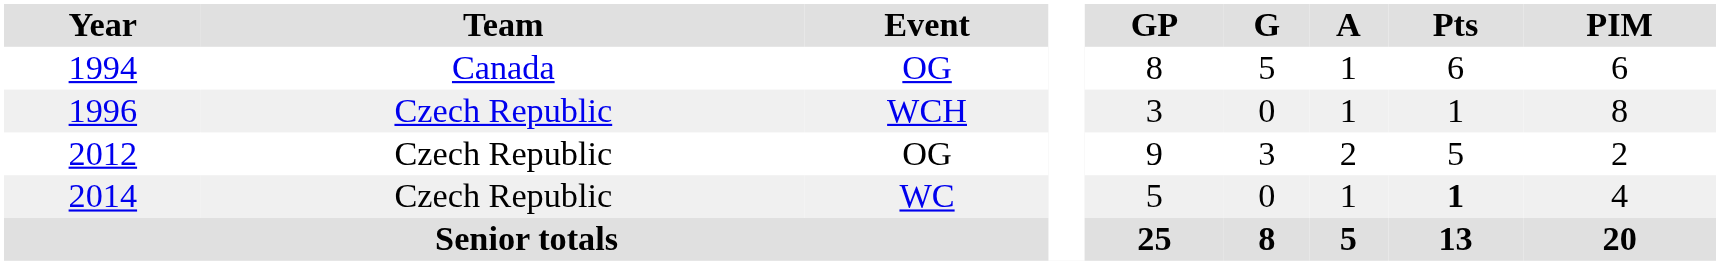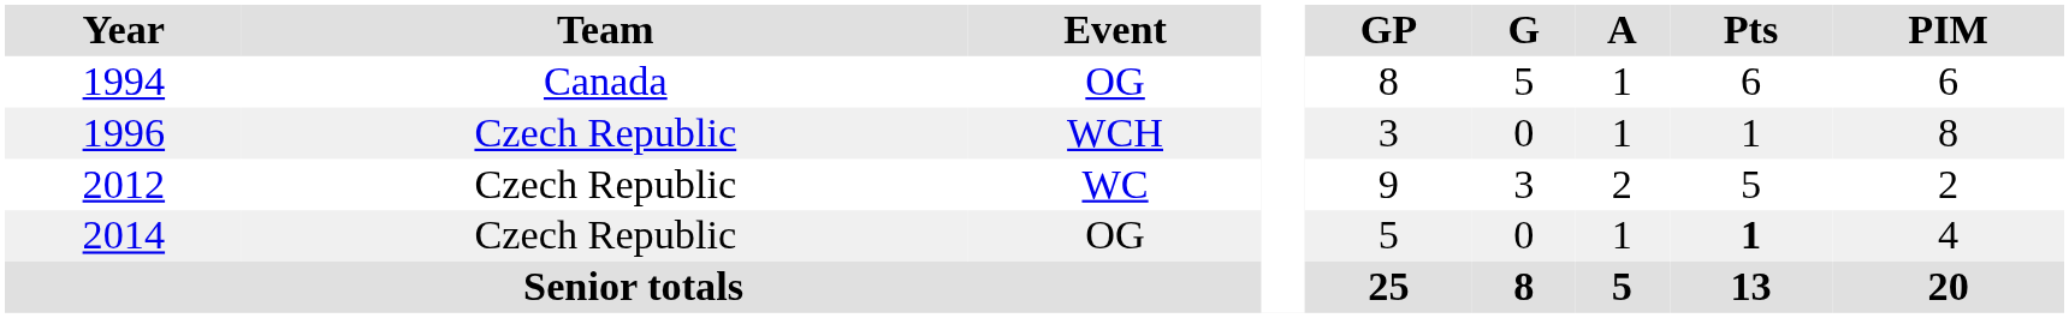 <table border="0" cellpadding="1" cellspacing="0" style="text-align:center; width:50em;">
 <tr bgcolor="#e0e0e0">
 <th>Year</th>
 <th>Team</th>
 <th>Event</th>
 <th rowspan="99" bgcolor="#ffffff"> </th>
 <th>GP</th>
 <th>G</th>
 <th>A</th>
 <th>Pts</th>
 <th>PIM</th>
 </tr>
 <tr>
 <td><a href='#'>1994</a></td>
 <td><a href='#'>Canada</a></td>
 <td><a href='#'>OG</a></td>
 <td>8</td>
 <td>5</td>
 <td>1</td>
 <td>6</td>
 <td>6</td>
 </tr>
 <tr bgcolor="#f0f0f0">
 <td><a href='#'>1996</a></td>
 <td><a href='#'>Czech Republic</a></td>
 <td><a href='#'>WCH</a></td>
 <td>3</td>
 <td>0</td>
 <td>1</td>
 <td>1</td>
 <td>8</td>
 </tr>
 <tr>
 <td><a href='#'>2012</a></td>
 <td>Czech Republic</td>
-<td>OG</td>
+<td><a href='#'>WC</a></td>
 <td>9</td>
 <td>3</td>
 <td>2</td>
 <td>5</td>
 <td>2</td>
 </tr>
 <tr bgcolor="#f0f0f0">
 <td><a href='#'>2014</a></td>
 <td>Czech Republic</td>
-<td><a href='#'>WC</a></td>
+<td>OG</td>
 <td>5</td>
 <td>0</td>
 <td>1</td>
 <td><strong>1</strong></td>
 <td>4</td>
 </tr>
 <tr bgcolor="#e0e0e0">
 <th colspan="3">Senior totals</th>
 <th>25</th>
 <th>8</th>
 <th>5</th>
 <th>13</th>
 <th>20</th>
 </tr>
 </table>
